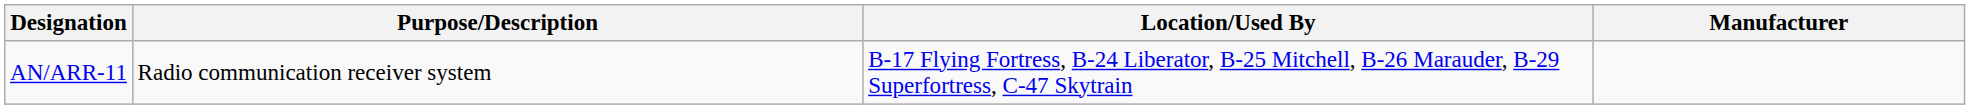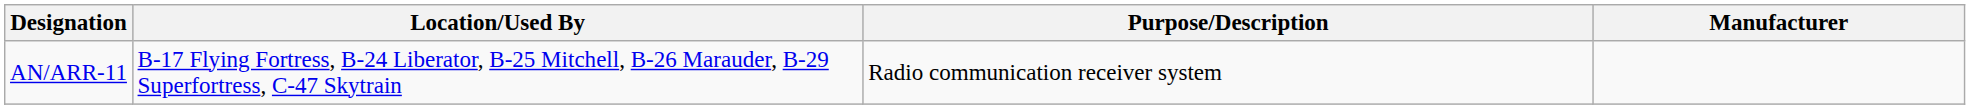 <table class="wikitable sortable">
 <tr>
 <th scope="col">Designation</th>
+<th scope="col" style="width: 500px;">Location/Used By</th>
 <th scope="col" style="width: 500px;">Purpose/Description</th>
-<th scope="col" style="width: 500px;">Location/Used By</th>
 <th scope="col" style="width: 250px;">Manufacturer</th>
 </tr>
 <tr>
 <td><a href='#'>AN/ARR-11</a></td>
+<td><a href='#'>B-17 Flying Fortress</a>, <a href='#'>B-24 Liberator</a>, <a href='#'>B-25 Mitchell</a>, <a href='#'>B-26 Marauder</a>, <a href='#'>B-29 Superfortress</a>, <a href='#'>C-47 Skytrain</a></td>
 <td>Radio communication receiver system</td>
-<td><a href='#'>B-17 Flying Fortress</a>, <a href='#'>B-24 Liberator</a>, <a href='#'>B-25 Mitchell</a>, <a href='#'>B-26 Marauder</a>, <a href='#'>B-29 Superfortress</a>, <a href='#'>C-47 Skytrain</a></td>
 <td></td>
 </tr>
 </table>
